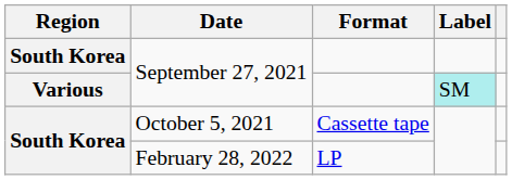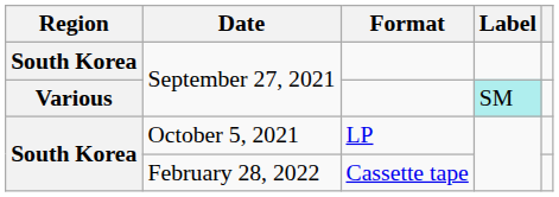 <table class="wikitable plainrowheaders">
 <tr>
 <th scope="col">Region</th>
 <th scope="col">Date</th>
 <th scope="col">Format</th>
 <th scope="col">Label</th>
 <th scope="col"></th>
 </tr>
 <tr>
 <th scope="row">South Korea</th>
 <td rowspan="2">September 27, 2021</td>
 <td></td>
 <td></td>
 <td style="text-align:center"></td>
 </tr>
 <tr>
 <th scope="row">Various</th>
 <td></td>
 <td style="background: paleturquoise;">SM</td>
 <td style="text-align:center"></td>
 </tr>
 <tr>
 <th scope="row" rowspan="2">South Korea</th>
 <td>October 5, 2021</td>
-<td><a href='#'>Cassette tape</a></td>
+<td><a href='#'>LP</a></td>
 <td rowspan="2"></td>
 <td style="text-align:center"></td>
 </tr>
 <tr>
 <td>February 28, 2022</td>
-<td><a href='#'>LP</a></td>
+<td><a href='#'>Cassette tape</a></td>
 <td style="text-align:center"></td>
 </tr>
 </table>
